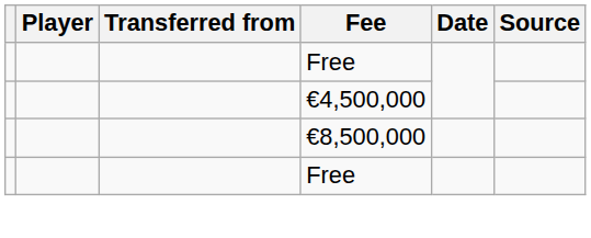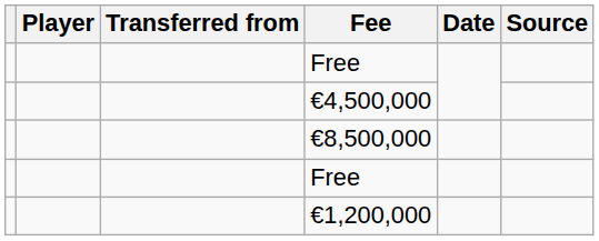 <table class="wikitable plainrowheaders sortable">
 <tr>
 <th scope=col></th>
 <th scope=col>Player</th>
 <th scope=col>Transferred from</th>
 <th scope=col; style="width: 65px;">Fee</th>
 <th scope=col>Date</th>
 <th scope=col>Source</th>
 </tr>
 <tr>
 <td align=center></td>
 <td></td>
 <td></td>
 <td>Free</td>
 <td rowspan=2></td>
 <td></td>
 </tr>
 <tr>
 <td align=center></td>
 <td></td>
 <td></td>
 <td>€4,500,000</td>
 <td></td>
 </tr>
 <tr>
 <td align=center></td>
 <td></td>
 <td></td>
 <td>€8,500,000</td>
 <td></td>
 <td></td>
 </tr>
 <tr>
 <td align=center></td>
 <td></td>
 <td></td>
 <td>Free</td>
 <td></td>
 <td></td>
 </tr>
+<tr>
+<td align=center></td>
+<td></td>
+<td></td>
+<td>€1,200,000</td>
+<td></td>
+<td></td>
+</tr>
 </table>
